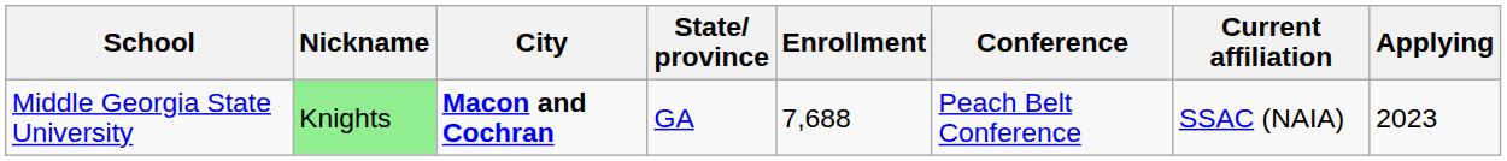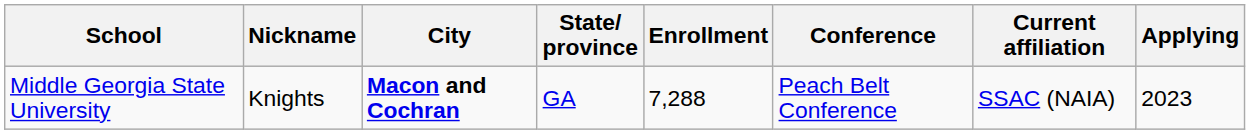 <table class="wikitable plainrowheaders">
 <tr>
 <th>School</th>
 <th>Nickname</th>
 <th>City</th>
 <th>State/<br>province</th>
 <th>Enrollment</th>
 <th>Conference</th>
 <th>Current affiliation</th>
 <th>Applying</th>
 </tr>
 <tr>
 <td><a href='#'>Middle Georgia State University</a></td>
-<td style="background: lightgreen;">Knights</td>
+<td>Knights</td>
 <td><strong><a href='#'>Macon</a> and <a href='#'>Cochran</a></strong></td>
 <td><a href='#'>GA</a></td>
-<td>7,688</td>
+<td>7,288</td>
 <td><a href='#'>Peach Belt Conference</a></td>
 <td><a href='#'>SSAC</a> (NAIA)</td>
 <td>2023</td>
 </tr>
 </table>
